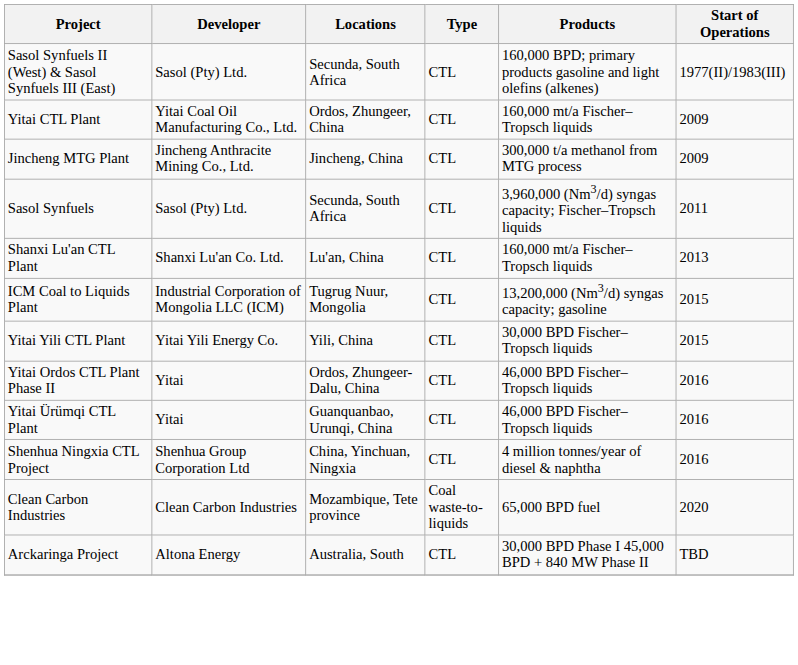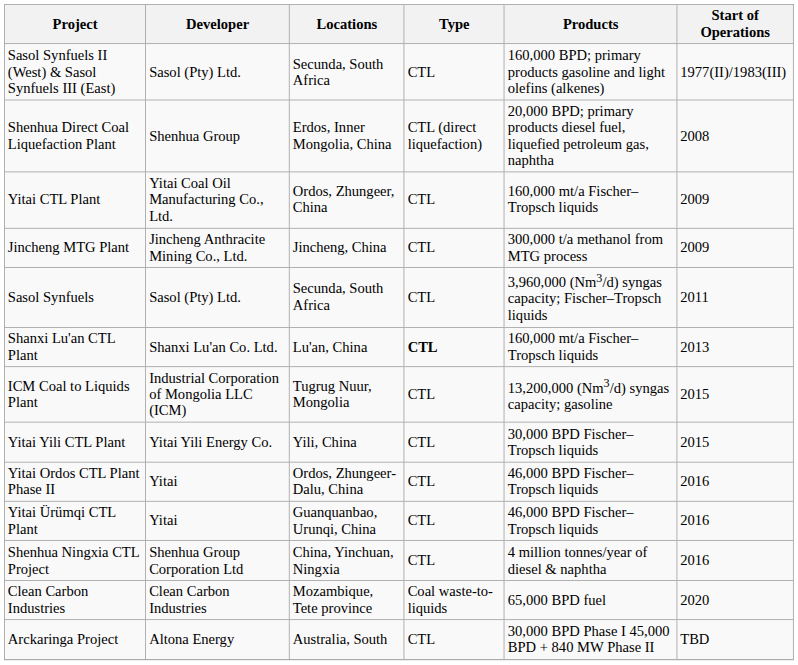 <table class="wikitable sortable" border="1">
 <tr --->
 <th>Project</th>
 <th>Developer</th>
 <th>Locations</th>
 <th>Type</th>
 <th>Products</th>
 <th>Start of Operations</th>
 </tr>
 <tr --->
 <td>Sasol Synfuels II (West) & Sasol Synfuels III (East)</td>
 <td>Sasol (Pty) Ltd.</td>
 <td>Secunda, South Africa</td>
 <td>CTL</td>
 <td>160,000 BPD; primary products gasoline and light olefins (alkenes)</td>
 <td>1977(II)/1983(III)</td>
+</tr>
+<tr --->
+<td>Shenhua Direct Coal Liquefaction Plant</td>
+<td>Shenhua Group</td>
+<td>Erdos, Inner Mongolia, China</td>
+<td>CTL (direct liquefaction)</td>
+<td>20,000 BPD; primary products diesel fuel, liquefied petroleum gas, naphtha</td>
+<td>2008</td>
 </tr>
 <tr --->
 <td>Yitai CTL Plant</td>
 <td>Yitai Coal Oil Manufacturing Co., Ltd.</td>
 <td>Ordos, Zhungeer, China</td>
 <td>CTL</td>
 <td>160,000 mt/a Fischer–Tropsch liquids</td>
 <td>2009</td>
 </tr>
 <tr --->
 <td>Jincheng MTG Plant</td>
 <td>Jincheng Anthracite Mining Co., Ltd.</td>
 <td>Jincheng, China</td>
 <td>CTL</td>
 <td>300,000 t/a methanol from MTG process</td>
 <td>2009</td>
 </tr>
 <tr --->
 <td>Sasol Synfuels</td>
 <td>Sasol (Pty) Ltd.</td>
 <td>Secunda, South Africa</td>
 <td>CTL</td>
 <td>3,960,000 (Nm<sup>3</sup>/d) syngas capacity; Fischer–Tropsch liquids</td>
 <td>2011</td>
 </tr>
 <tr --->
 <td>Shanxi Lu'an CTL Plant</td>
 <td>Shanxi Lu'an Co. Ltd.</td>
 <td>Lu'an, China</td>
-<td>CTL</td>
+<td><strong>CTL</strong></td>
 <td>160,000 mt/a Fischer–Tropsch liquids</td>
 <td>2013</td>
 </tr>
 <tr --->
 <td>ICM Coal to Liquids Plant</td>
 <td>Industrial Corporation of Mongolia LLC (ICM)</td>
 <td>Tugrug Nuur, Mongolia</td>
 <td>CTL</td>
 <td>13,200,000 (Nm<sup>3</sup>/d) syngas capacity; gasoline</td>
 <td>2015</td>
 </tr>
 <tr --->
 <td>Yitai Yili CTL Plant</td>
 <td>Yitai Yili Energy Co.</td>
 <td>Yili, China</td>
 <td>CTL</td>
 <td>30,000 BPD Fischer–Tropsch liquids</td>
 <td>2015</td>
 </tr>
 <tr --->
 <td>Yitai Ordos CTL Plant Phase II</td>
 <td>Yitai</td>
 <td>Ordos, Zhungeer-Dalu, China</td>
 <td>CTL</td>
 <td>46,000 BPD Fischer–Tropsch liquids</td>
 <td>2016</td>
 </tr>
 <tr --->
 <td>Yitai Ürümqi CTL Plant</td>
 <td>Yitai</td>
 <td>Guanquanbao, Urunqi, China</td>
 <td>CTL</td>
 <td>46,000 BPD Fischer–Tropsch liquids</td>
 <td>2016</td>
 </tr>
 <tr --->
 <td>Shenhua Ningxia CTL Project</td>
 <td>Shenhua Group Corporation Ltd</td>
 <td>China, Yinchuan, Ningxia</td>
 <td>CTL</td>
 <td>4 million tonnes/year of diesel & naphtha</td>
 <td>2016</td>
 </tr>
 <tr --->
 <td>Clean Carbon Industries</td>
 <td>Clean Carbon Industries</td>
 <td>Mozambique, Tete province</td>
 <td>Coal waste-to-liquids</td>
 <td>65,000 BPD fuel</td>
 <td>2020</td>
 </tr>
 <tr --->
 <td>Arckaringa Project</td>
 <td>Altona Energy</td>
 <td>Australia, South</td>
 <td>CTL</td>
 <td>30,000 BPD Phase I 45,000 BPD + 840 MW Phase II</td>
 <td>TBD</td>
 </tr>
 <tr --->
 </tr>
 </table>
